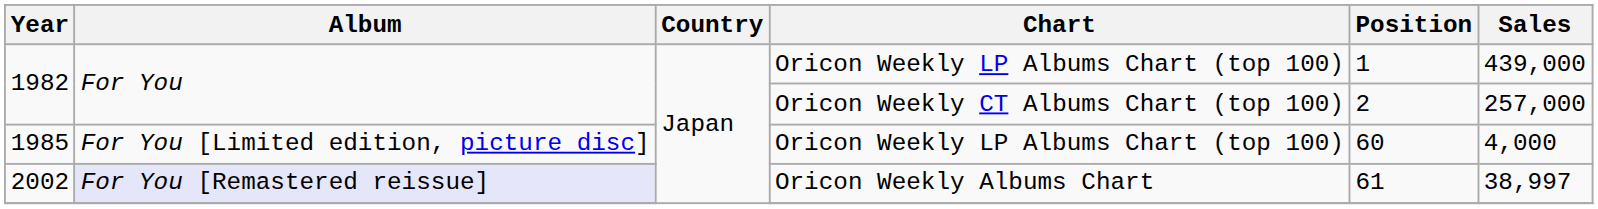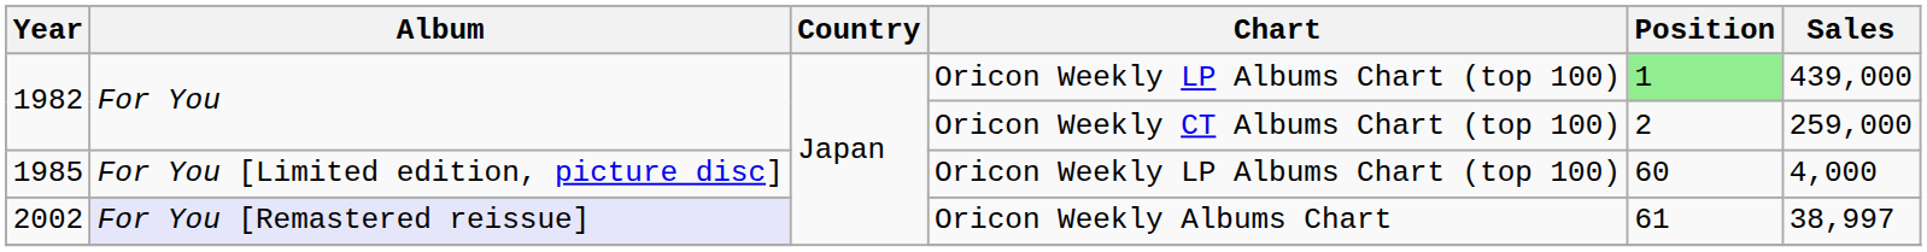 <table class="wikitable">
 <tr>
 <th>Year</th>
 <th>Album</th>
 <th>Country</th>
 <th>Chart</th>
 <th>Position</th>
 <th>Sales</th>
 </tr>
 <tr>
 <td rowspan=2>1982</td>
 <td rowspan=2><em>For You</em></td>
 <td rowspan=6>Japan</td>
 <td>Oricon Weekly <a href='#'>LP</a> Albums Chart (top 100)</td>
-<td>1</td>
+<td style="background: lightgreen;">1</td>
 <td rowspan=1>439,000</td>
 </tr>
 <tr>
 <td>Oricon Weekly <a href='#'>CT</a> Albums Chart (top 100)</td>
 <td>2</td>
-<td rowspan=1>257,000</td>
+<td rowspan=1>259,000</td>
 </tr>
 <tr>
 <td rowspan=1>1985</td>
 <td rowspan=1><em>For You</em> [Limited edition, <a href='#'>picture disc</a>]</td>
 <td>Oricon Weekly LP Albums Chart (top 100)</td>
 <td>60</td>
 <td rowspan=1>4,000</td>
 </tr>
 <tr>
 <td>2002</td>
 <td style="background: lavender;"><em>For You</em> [Remastered reissue]</td>
 <td>Oricon Weekly Albums Chart</td>
 <td>61</td>
 <td>38,997</td>
 </tr>
 <tr>
 </tr>
 </table>
